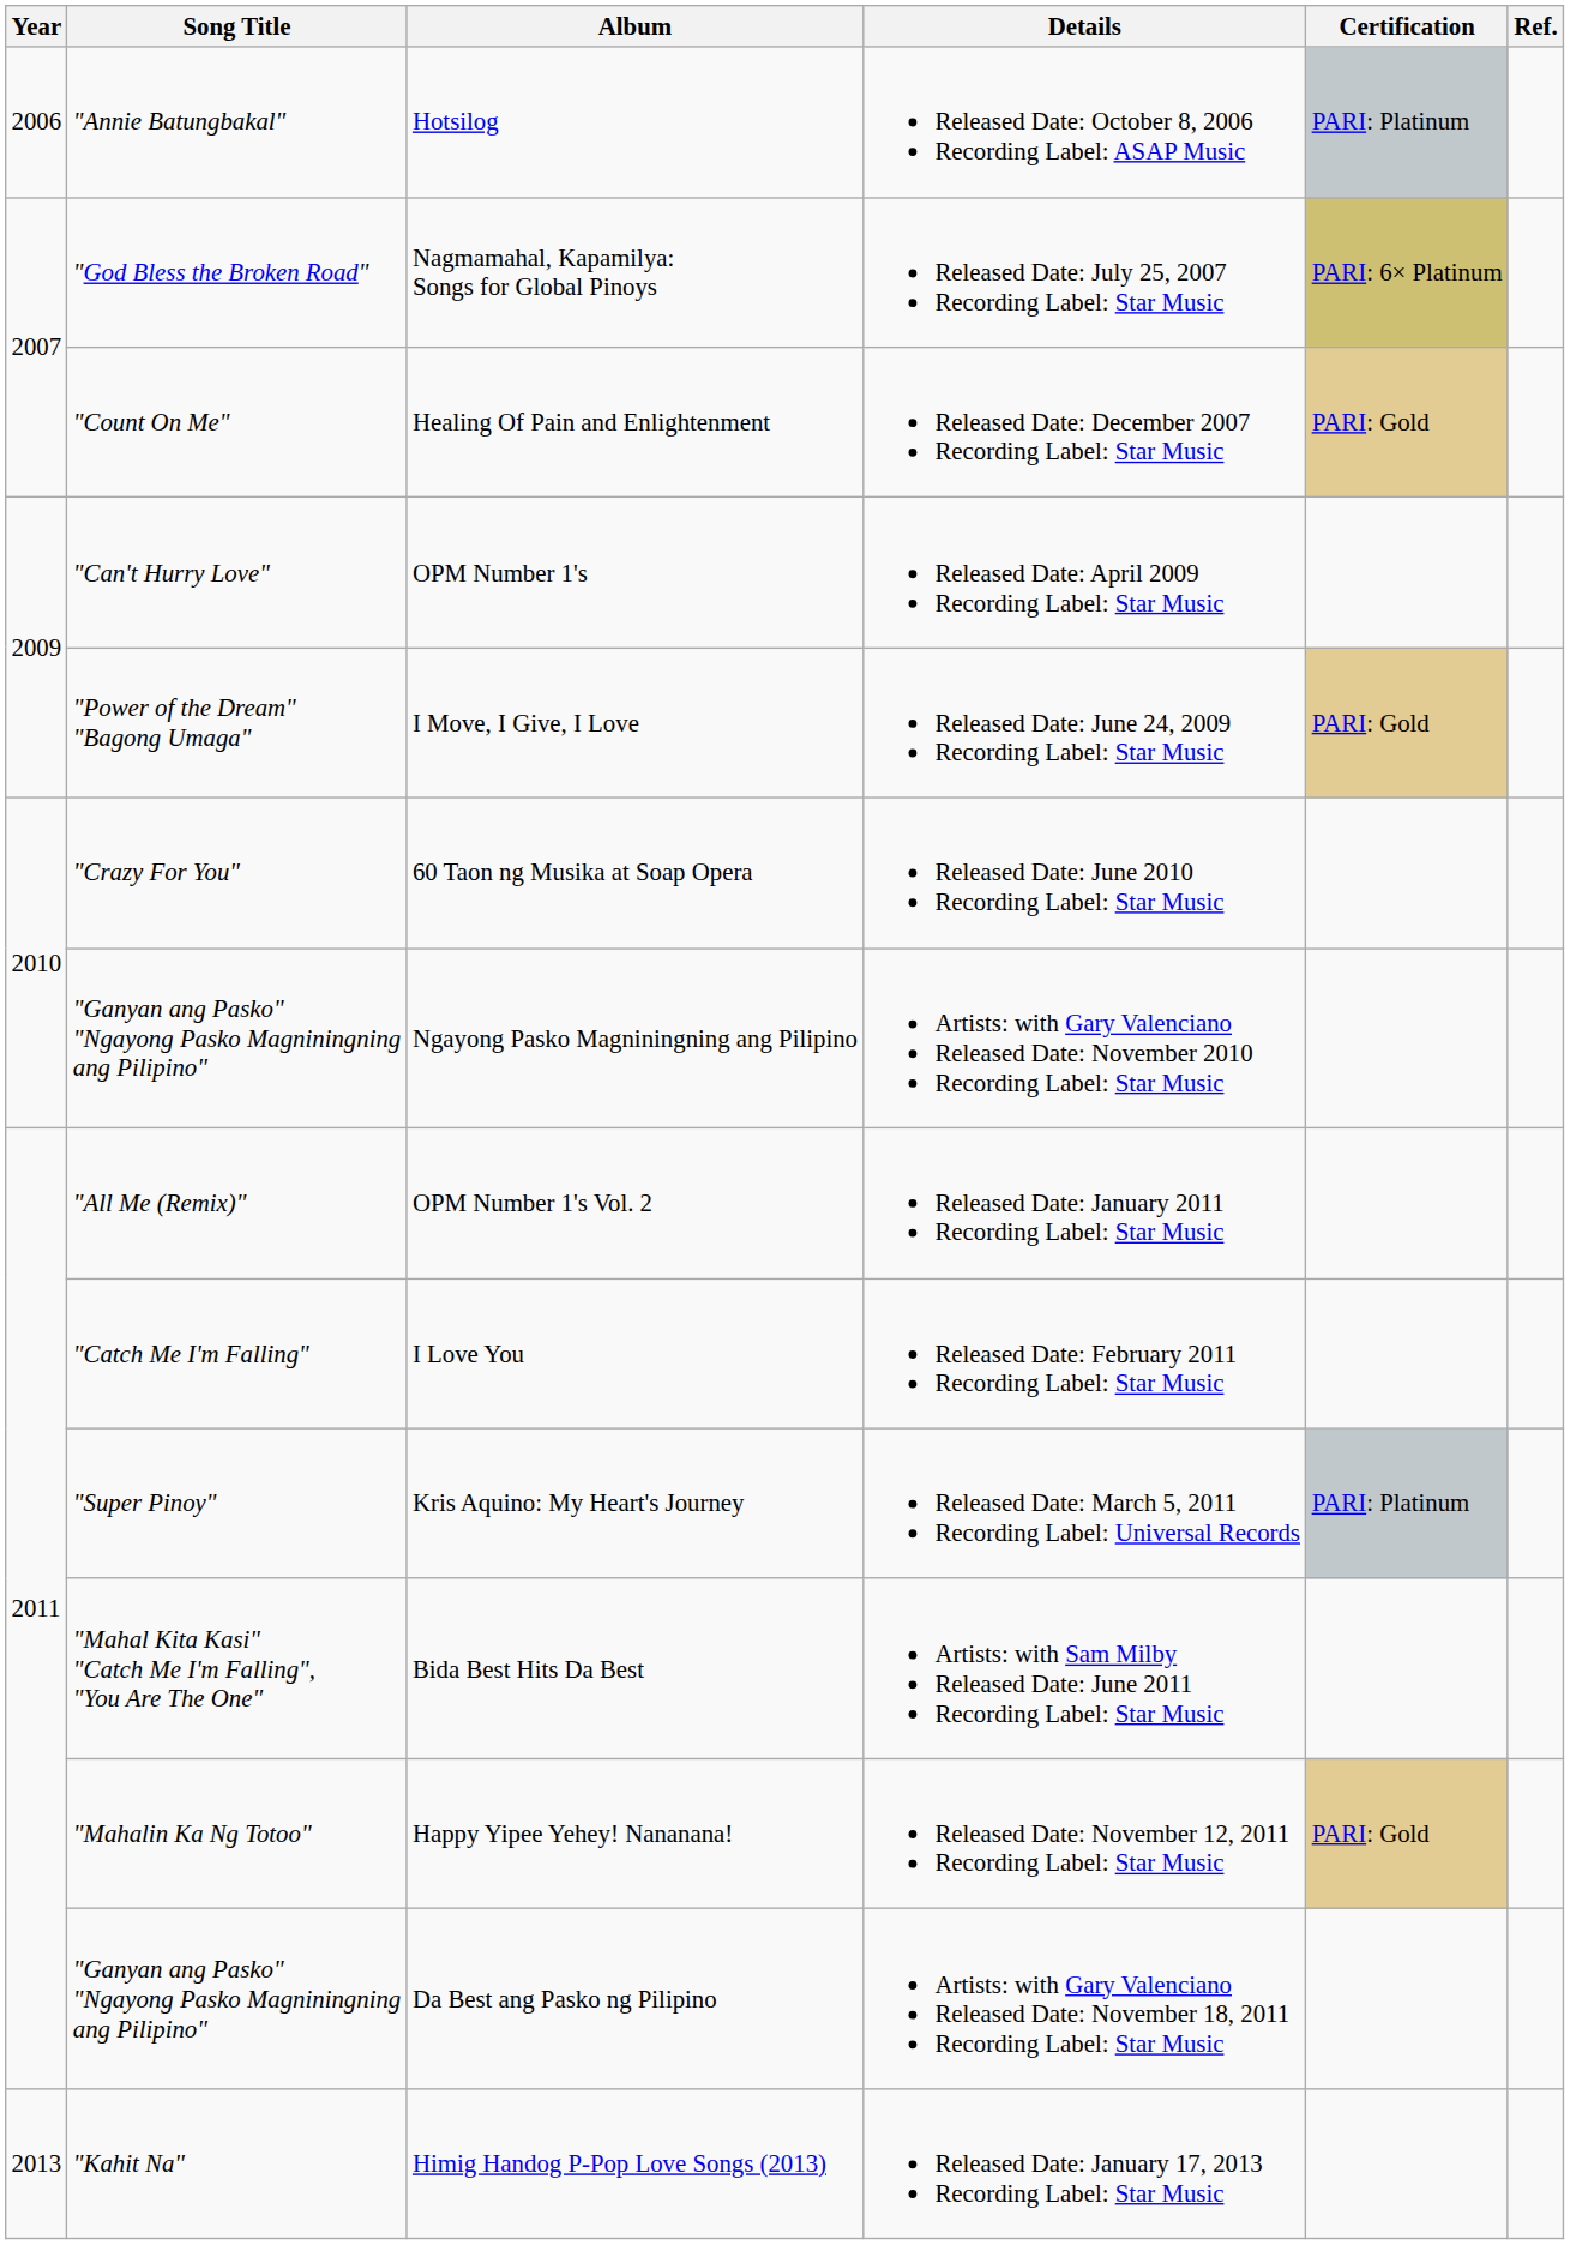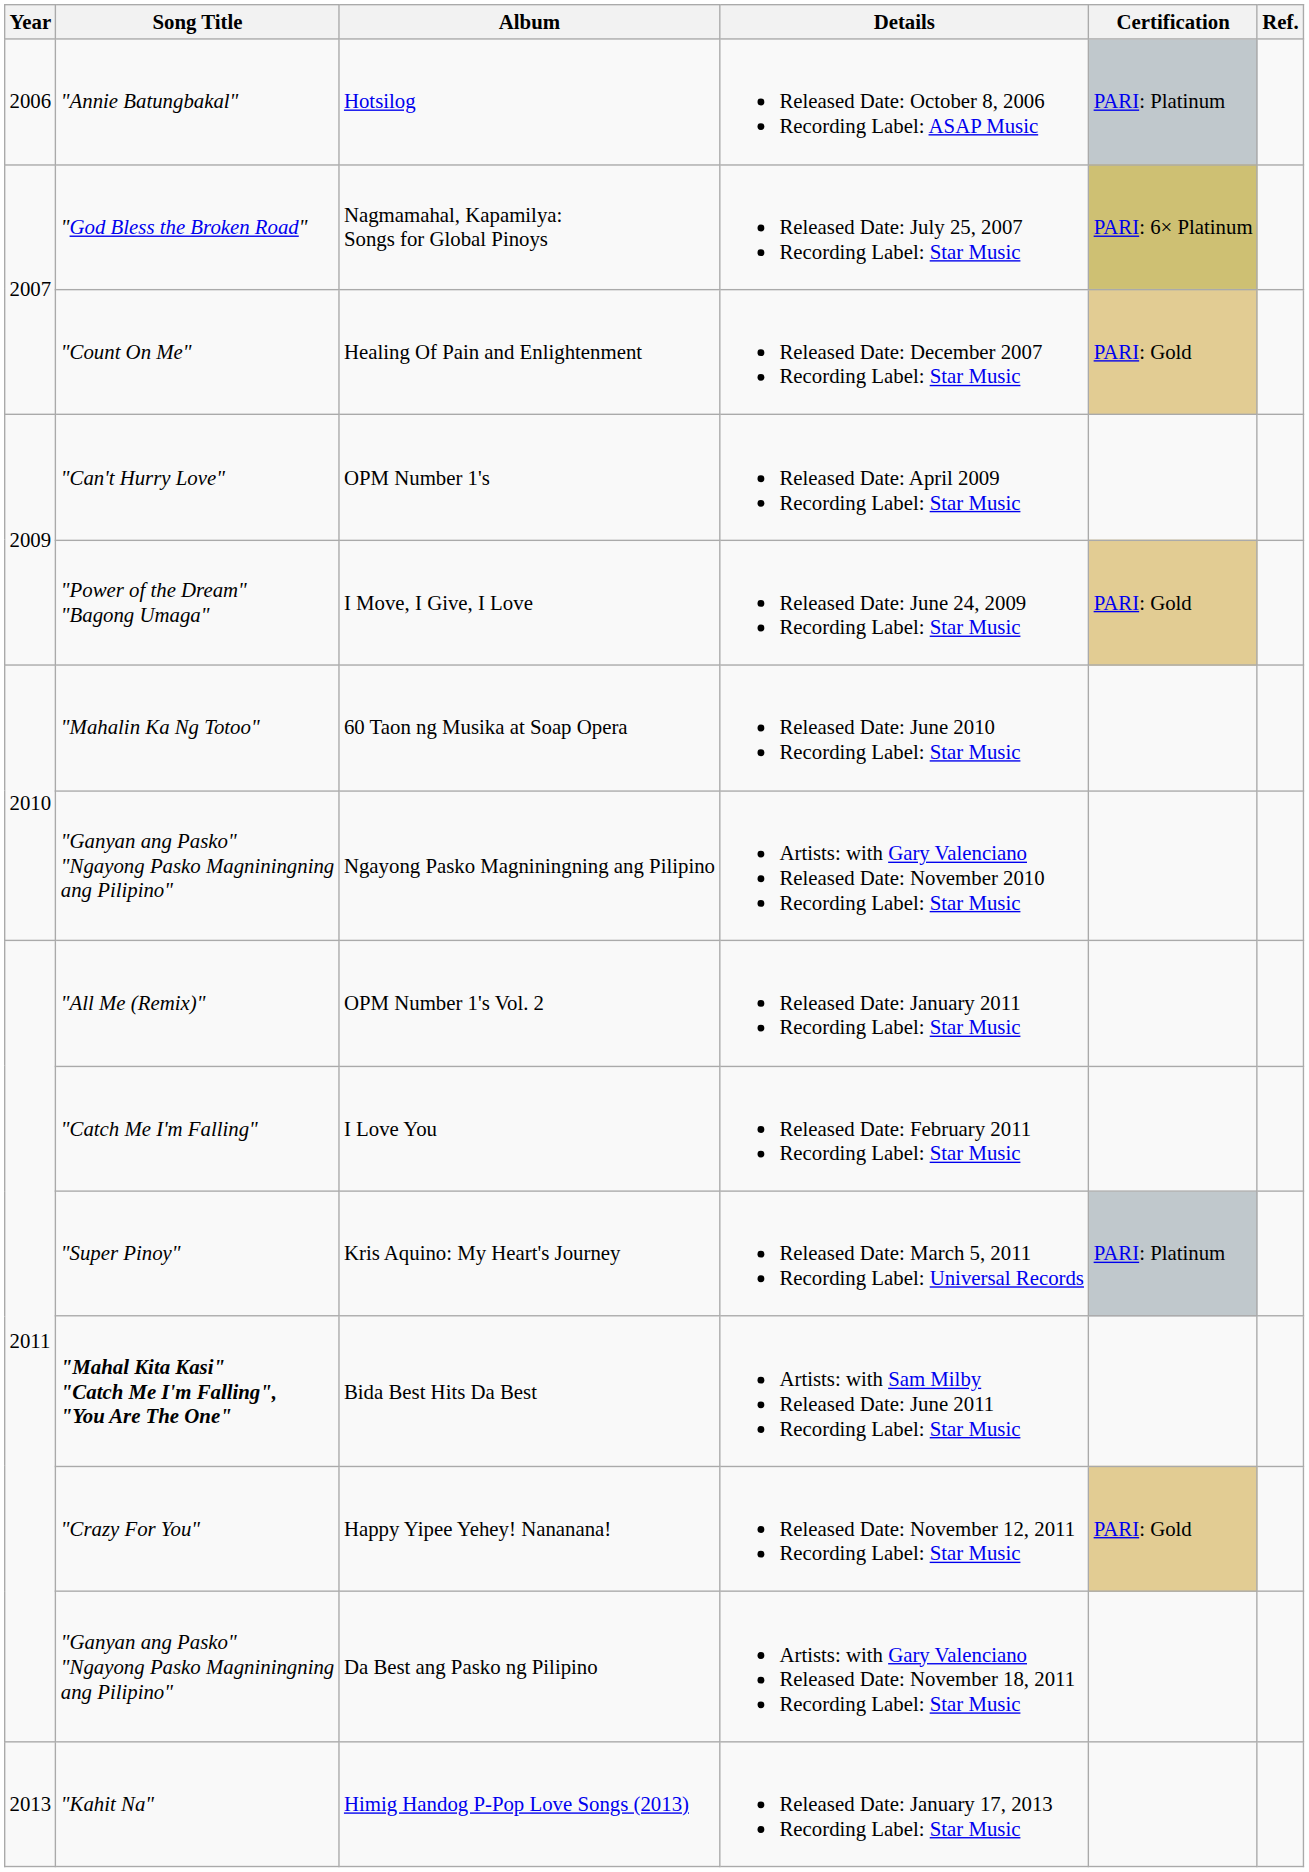 <table class="wikitable" style="font-size: 95%;">
 <tr>
 <th>Year</th>
 <th>Song Title</th>
 <th>Album</th>
 <th>Details</th>
 <th>Certification</th>
 <th>Ref.</th>
 </tr>
 <tr>
 <td>2006</td>
 <td><em>"Annie Batungbakal"</em></td>
 <td><a href='#'>Hotsilog</a></td>
 <td><br><ul><li>Released Date: October 8, 2006</li><li>Recording Label: <a href='#'>ASAP Music</a></li></ul></td>
 <td style="background:#c0c8cc;"><a href='#'>PARI</a>: Platinum</td>
 <td></td>
 </tr>
 <tr>
 <td rowspan=2>2007</td>
 <td><em>"<a href='#'>God Bless the Broken Road</a>"</em></td>
 <td>Nagmamahal, Kapamilya: <br>Songs for Global Pinoys</td>
 <td><br><ul><li>Released Date: July 25, 2007</li><li>Recording Label: <a href='#'>Star Music</a></li></ul></td>
 <td style="background:#cec073;"><a href='#'>PARI</a>: 6× Platinum</td>
 <td></td>
 </tr>
 <tr>
 <td><em>"Count On Me"</em></td>
 <td>Healing Of Pain and Enlightenment</td>
 <td><br><ul><li>Released Date: December 2007</li><li>Recording Label: <a href='#'>Star Music</a></li></ul></td>
 <td style="background:#e2cc93;"><a href='#'>PARI</a>: Gold</td>
 <td></td>
 </tr>
 <tr>
 <td rowspan=2>2009</td>
 <td><em>"Can't Hurry Love"</em></td>
 <td>OPM Number 1's</td>
 <td><br><ul><li>Released Date: April 2009</li><li>Recording Label: <a href='#'>Star Music</a></li></ul></td>
 <td></td>
 <td></td>
 </tr>
 <tr>
 <td><em>"Power of the Dream"<br> "Bagong Umaga"</em></td>
 <td>I Move, I Give, I Love</td>
 <td><br><ul><li>Released Date: June 24, 2009</li><li>Recording Label: <a href='#'>Star Music</a></li></ul></td>
 <td style="background:#e2cc93;"><a href='#'>PARI</a>: Gold</td>
 <td></td>
 </tr>
 <tr>
 <td rowspan=2>2010</td>
-<td><em>"Crazy For You"</em></td>
+<td><em>"Mahalin Ka Ng Totoo"</em></td>
 <td>60 Taon ng Musika at Soap Opera</td>
 <td><br><ul><li>Released Date: June 2010</li><li>Recording Label: <a href='#'>Star Music</a></li></ul></td>
 <td></td>
 <td></td>
 </tr>
 <tr>
 <td><em>"Ganyan ang Pasko"<br>"Ngayong Pasko Magniningning<br> ang Pilipino"</em></td>
 <td>Ngayong Pasko Magniningning ang Pilipino</td>
 <td><br><ul><li>Artists: with <a href='#'>Gary Valenciano</a></li><li>Released Date: November 2010</li><li>Recording Label: <a href='#'>Star Music</a></li></ul></td>
 <td></td>
 <td></td>
 </tr>
 <tr>
 <td rowspan=6>2011</td>
 <td><em>"All Me (Remix)"</em></td>
 <td>OPM Number 1's Vol. 2</td>
 <td><br><ul><li>Released Date: January 2011</li><li>Recording Label: <a href='#'>Star Music</a></li></ul></td>
 <td></td>
 <td></td>
 </tr>
 <tr>
 <td><em>"Catch Me I'm Falling"</em></td>
 <td>I Love You</td>
 <td><br><ul><li>Released Date: February 2011</li><li>Recording Label: <a href='#'>Star Music</a></li></ul></td>
 <td></td>
 <td></td>
 </tr>
 <tr>
 <td><em>"Super Pinoy"</em></td>
 <td>Kris Aquino: My Heart's Journey</td>
 <td><br><ul><li>Released Date: March 5, 2011</li><li>Recording Label: <a href='#'>Universal Records</a></li></ul></td>
 <td style="background:#c0c8cc;"><a href='#'>PARI</a>: Platinum</td>
 <td></td>
 </tr>
 <tr>
-<td><em>"Mahal Kita Kasi"<br>"Catch Me I'm Falling",<br>"You Are The One"</em></td>
+<td><strong><em>"Mahal Kita Kasi"<br>"Catch Me I'm Falling",<br>"You Are The One"</em></strong></td>
 <td>Bida Best Hits Da Best</td>
 <td><br><ul><li>Artists: with <a href='#'>Sam Milby</a></li><li>Released Date: June 2011</li><li>Recording Label: <a href='#'>Star Music</a></li></ul></td>
 <td></td>
 <td></td>
 </tr>
 <tr>
-<td><em>"Mahalin Ka Ng Totoo"</em></td>
+<td><em>"Crazy For You"</em></td>
 <td>Happy Yipee Yehey! Nananana!</td>
 <td><br><ul><li>Released Date: November 12, 2011</li><li>Recording Label: <a href='#'>Star Music</a></li></ul></td>
 <td style="background:#e2cc93;"><a href='#'>PARI</a>: Gold</td>
 <td></td>
 </tr>
 <tr>
 <td><em>"Ganyan ang Pasko"<br>"Ngayong Pasko Magniningning<br> ang Pilipino"</em></td>
 <td>Da Best ang Pasko ng Pilipino</td>
 <td><br><ul><li>Artists: with <a href='#'>Gary Valenciano</a></li><li>Released Date: November 18, 2011</li><li>Recording Label: <a href='#'>Star Music</a></li></ul></td>
 <td></td>
 <td></td>
 </tr>
 <tr>
 <td>2013</td>
 <td><em>"Kahit Na"</em></td>
 <td><a href='#'>Himig Handog P-Pop Love Songs (2013)</a></td>
 <td><br><ul><li>Released Date: January 17, 2013</li><li>Recording Label: <a href='#'>Star Music</a></li></ul></td>
 <td></td>
 <td></td>
 </tr>
 </table>
